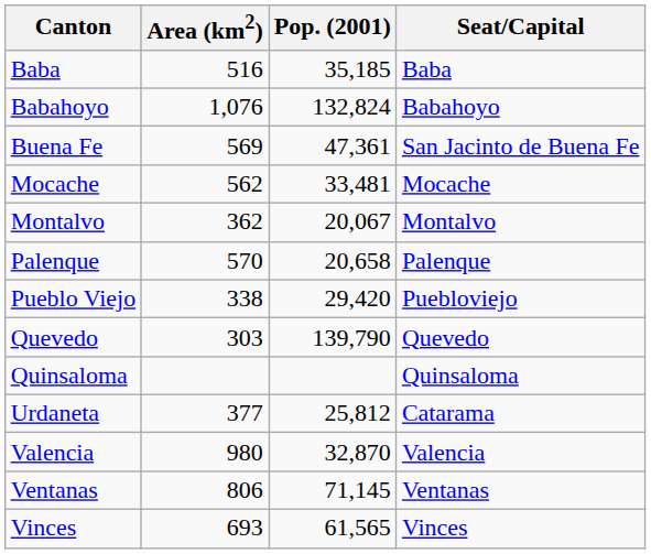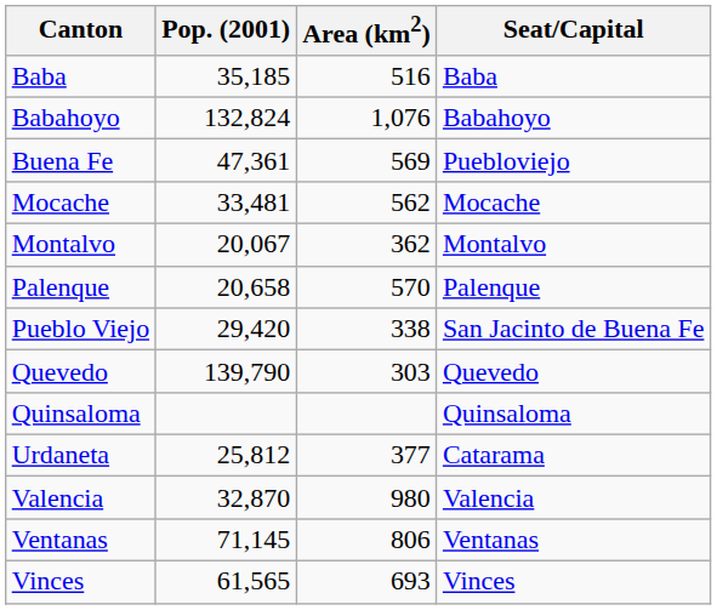 <table class="wikitable sortable">
 <tr>
 <th>Canton</th>
+<th>Pop. (2001)</th>
 <th>Area (km<sup>2</sup>)</th>
-<th>Pop. (2001)</th>
 <th>Seat/Capital</th>
 </tr>
 <tr>
 <td><a href='#'>Baba</a></td>
+<td align=right>35,185</td>
 <td align=right>516</td>
-<td align=right>35,185</td>
 <td><a href='#'>Baba</a></td>
 </tr>
 <tr>
 <td><a href='#'>Babahoyo</a></td>
+<td align=right>132,824</td>
 <td align=right>1,076</td>
-<td align=right>132,824</td>
 <td><a href='#'>Babahoyo</a></td>
 </tr>
 <tr>
 <td><a href='#'>Buena Fe</a></td>
+<td align=right>47,361</td>
 <td align=right>569</td>
-<td align=right>47,361</td>
-<td><a href='#'>San Jacinto de Buena Fe</a></td>
+<td><a href='#'>Puebloviejo</a></td>
 </tr>
 <tr>
 <td><a href='#'>Mocache</a></td>
+<td align=right>33,481</td>
 <td align=right>562</td>
-<td align=right>33,481</td>
 <td><a href='#'>Mocache</a></td>
 </tr>
 <tr>
 <td><a href='#'>Montalvo</a></td>
+<td align=right>20,067</td>
 <td align=right>362</td>
-<td align=right>20,067</td>
 <td><a href='#'>Montalvo</a></td>
 </tr>
 <tr>
 <td><a href='#'>Palenque</a></td>
+<td align=right>20,658</td>
 <td align=right>570</td>
-<td align=right>20,658</td>
 <td><a href='#'>Palenque</a></td>
 </tr>
 <tr>
 <td><a href='#'>Pueblo Viejo</a></td>
+<td align=right>29,420</td>
 <td align=right>338</td>
-<td align=right>29,420</td>
-<td><a href='#'>Puebloviejo</a></td>
+<td><a href='#'>San Jacinto de Buena Fe</a></td>
 </tr>
 <tr>
 <td><a href='#'>Quevedo</a></td>
+<td align=right>139,790</td>
 <td align=right>303</td>
-<td align=right>139,790</td>
 <td><a href='#'>Quevedo</a></td>
 </tr>
 <tr>
 <td><a href='#'>Quinsaloma</a></td>
 <td align=right> </td>
 <td align=right> </td>
 <td><a href='#'>Quinsaloma</a></td>
 </tr>
 <tr>
 <td><a href='#'>Urdaneta</a></td>
+<td align=right>25,812</td>
 <td align=right>377</td>
-<td align=right>25,812</td>
 <td><a href='#'>Catarama</a></td>
 </tr>
 <tr>
 <td><a href='#'>Valencia</a></td>
+<td align=right>32,870</td>
 <td align=right>980</td>
-<td align=right>32,870</td>
 <td><a href='#'>Valencia</a></td>
 </tr>
 <tr>
 <td><a href='#'>Ventanas</a></td>
+<td align=right>71,145</td>
 <td align=right>806</td>
-<td align=right>71,145</td>
 <td><a href='#'>Ventanas</a></td>
 </tr>
 <tr>
 <td><a href='#'>Vinces</a></td>
+<td align=right>61,565</td>
 <td align=right>693</td>
-<td align=right>61,565</td>
 <td><a href='#'>Vinces</a></td>
 </tr>
 </table>
